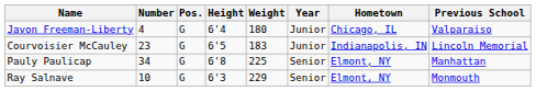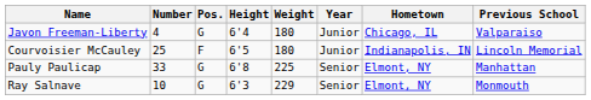 <table class="wikitable sortable" border="1">
 <tr>
 <th>Name</th>
 <th>Number</th>
 <th>Pos.</th>
 <th>Height</th>
 <th>Weight</th>
 <th>Year</th>
 <th>Hometown</th>
 <th class="unsortable">Previous School</th>
 </tr>
 <tr>
 <td><a href='#'>Javon Freeman-Liberty</a></td>
 <td>4</td>
 <td>G</td>
 <td>6'4</td>
 <td>180</td>
 <td>Junior</td>
 <td><a href='#'>Chicago, IL</a></td>
 <td><a href='#'>Valparaiso</a></td>
 </tr>
 <tr>
 <td>Courvoisier McCauley</td>
-<td>23</td>
-<td>G</td>
+<td>25</td>
+<td>F</td>
 <td>6'5</td>
-<td>183</td>
+<td>180</td>
 <td>Junior</td>
 <td><a href='#'>Indianapolis, IN</a></td>
 <td><a href='#'>Lincoln Memorial</a></td>
 </tr>
 <tr>
 <td>Pauly Paulicap</td>
-<td>34</td>
+<td>33</td>
 <td>G</td>
 <td>6'8</td>
 <td>225</td>
 <td>Senior</td>
 <td><a href='#'>Elmont, NY</a></td>
 <td><a href='#'>Manhattan</a></td>
 </tr>
 <tr>
 <td>Ray Salnave</td>
 <td>10</td>
 <td>G</td>
 <td>6'3</td>
 <td>229</td>
 <td>Senior</td>
 <td><a href='#'>Elmont, NY</a></td>
 <td><a href='#'>Monmouth</a></td>
 </tr>
 </table>
